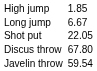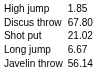 <table>
 <tr>
 <td>High jump</td>
 <td></td>
 <td>1.85</td>
+<td></td>
+<td></td>
+</tr>
+<tr>
+<td>Discus throw</td>
+<td></td>
+<td>67.80</td>
+<td></td>
+<td></td>
+</tr>
+<tr>
+<td>Shot put</td>
+<td></td>
+<td>21.02</td>
 <td></td>
 <td></td>
 </tr>
 <tr>
 <td>Long jump</td>
 <td></td>
 <td>6.67</td>
 <td></td>
 <td></td>
 </tr>
 <tr>
-<td>Shot put</td>
-<td></td>
-<td>22.05</td>
-<td></td>
-<td></td>
-</tr>
-<tr>
-<td>Discus throw</td>
-<td></td>
-<td>67.80</td>
-<td></td>
-<td></td>
-</tr>
-<tr>
 <td>Javelin throw</td>
 <td></td>
-<td>59.54</td>
+<td>56.14</td>
 <td></td>
 <td></td>
 </tr>
 </table>
